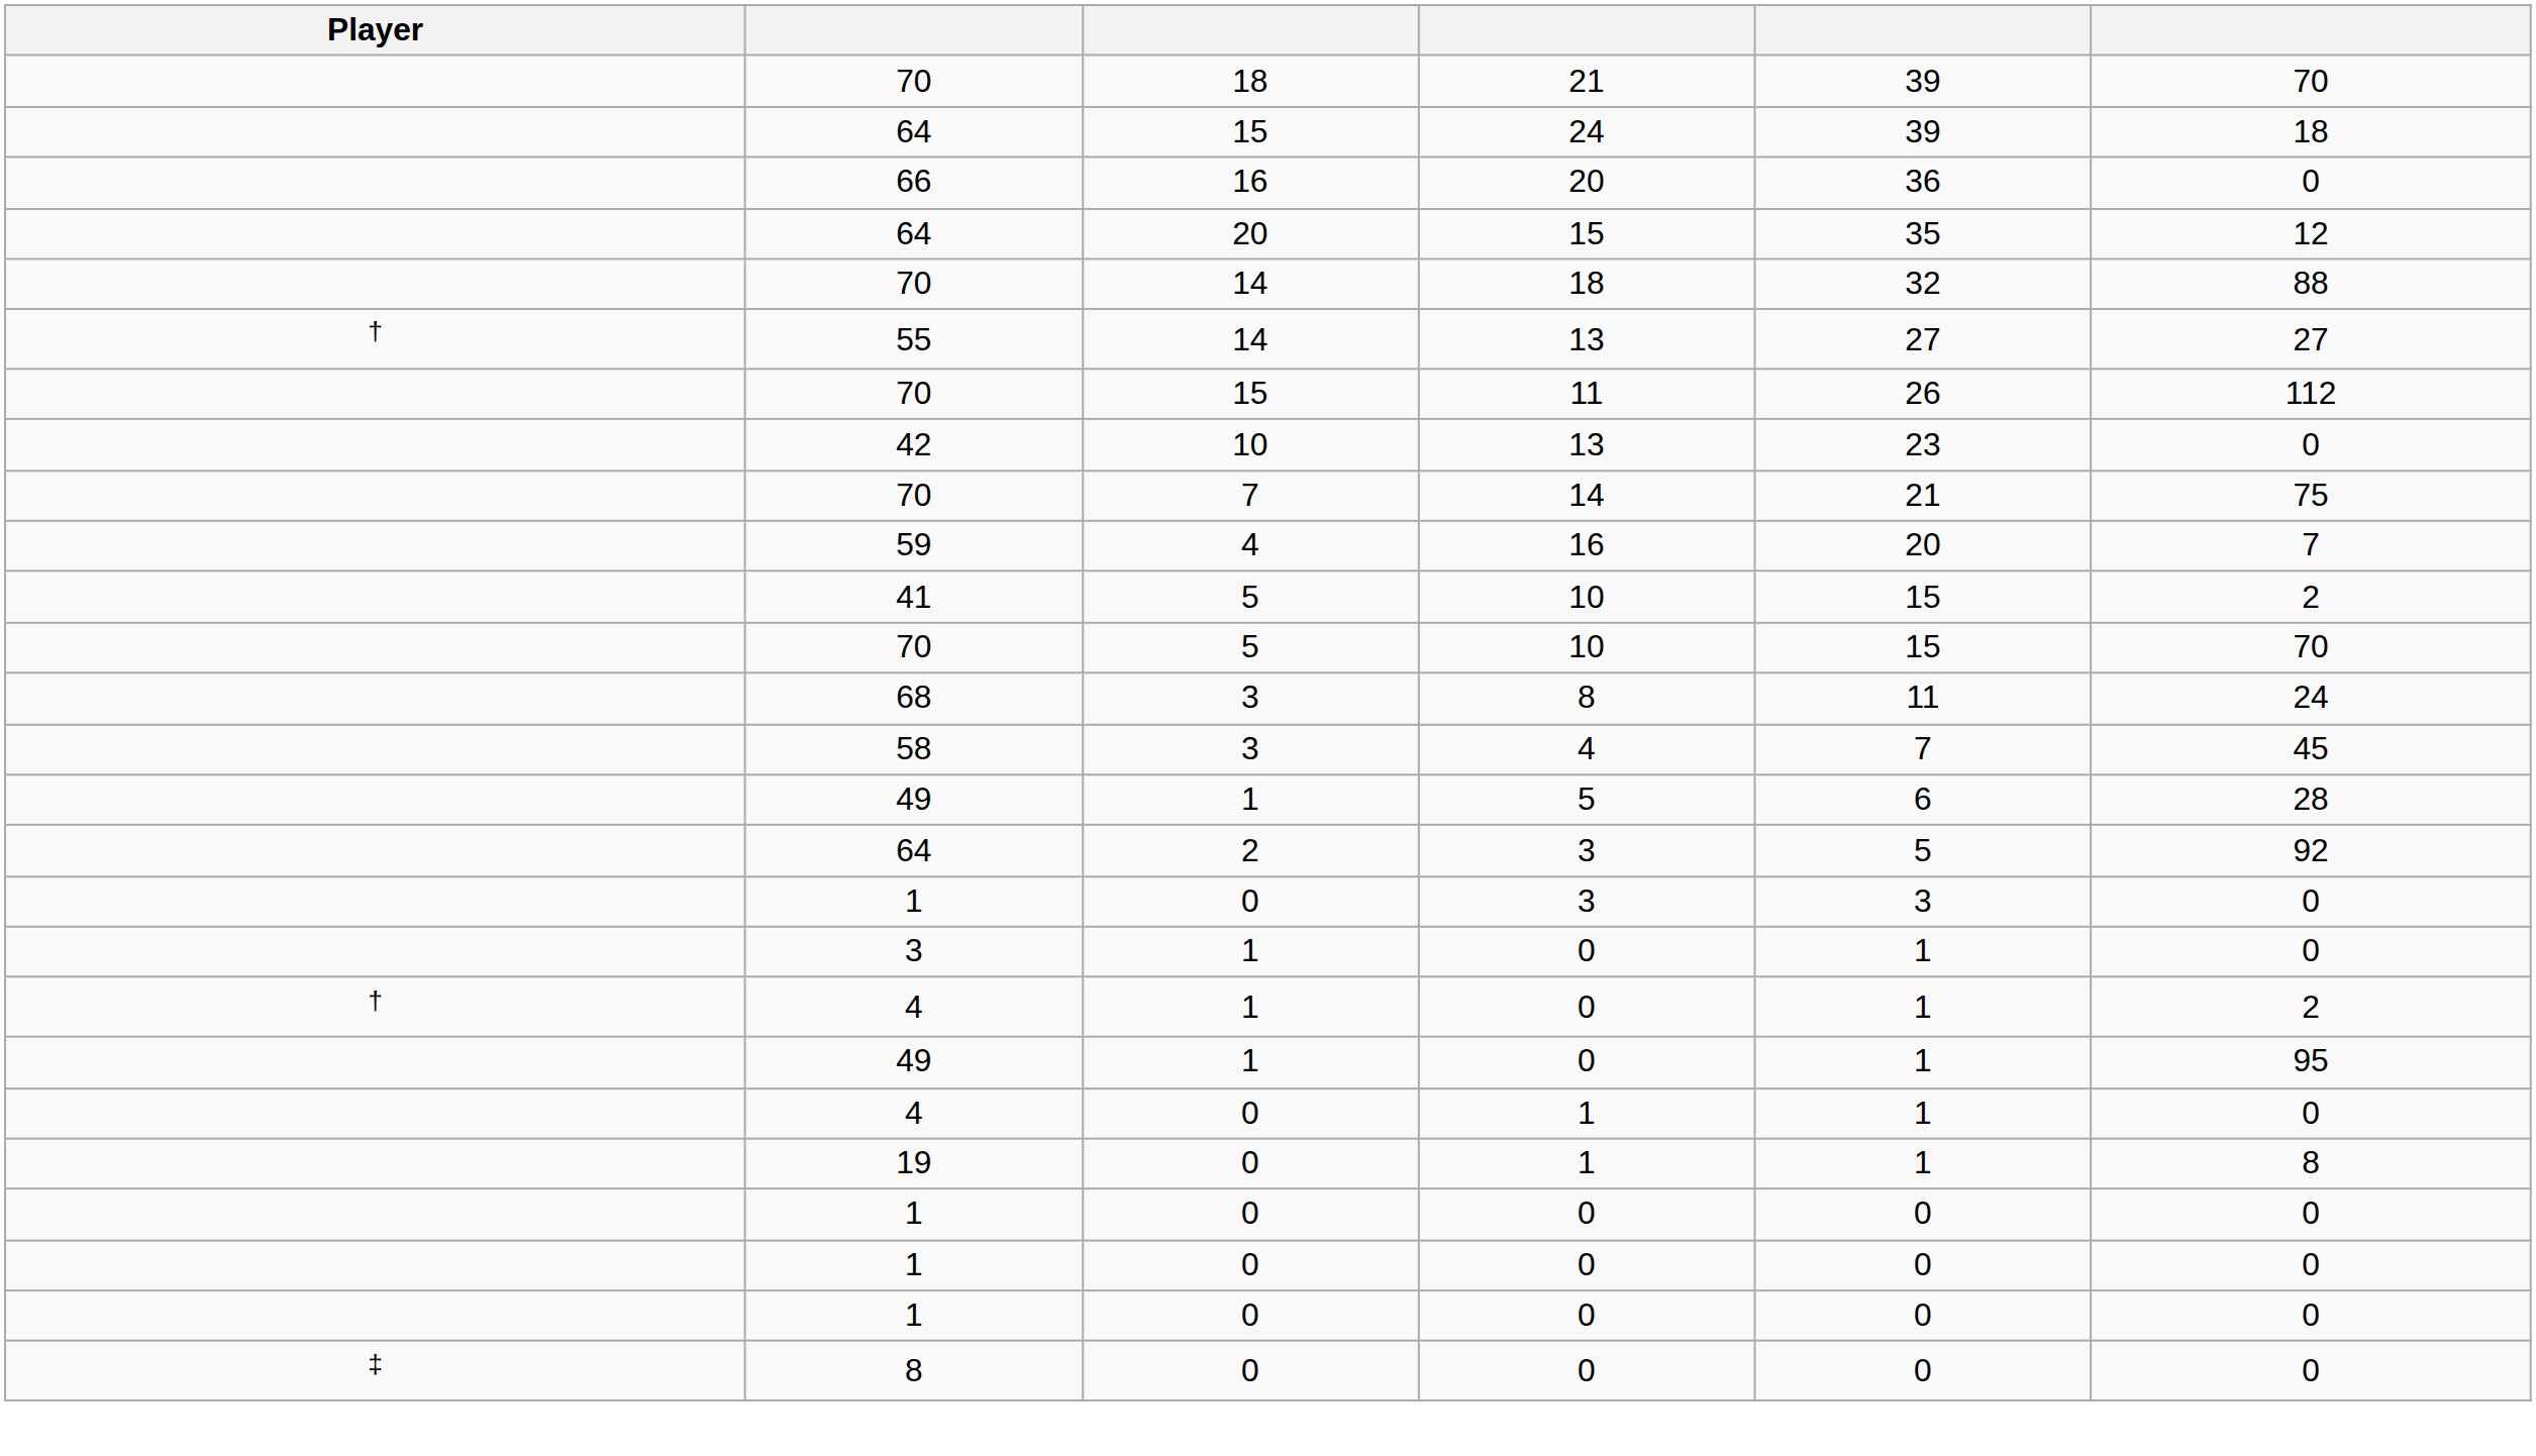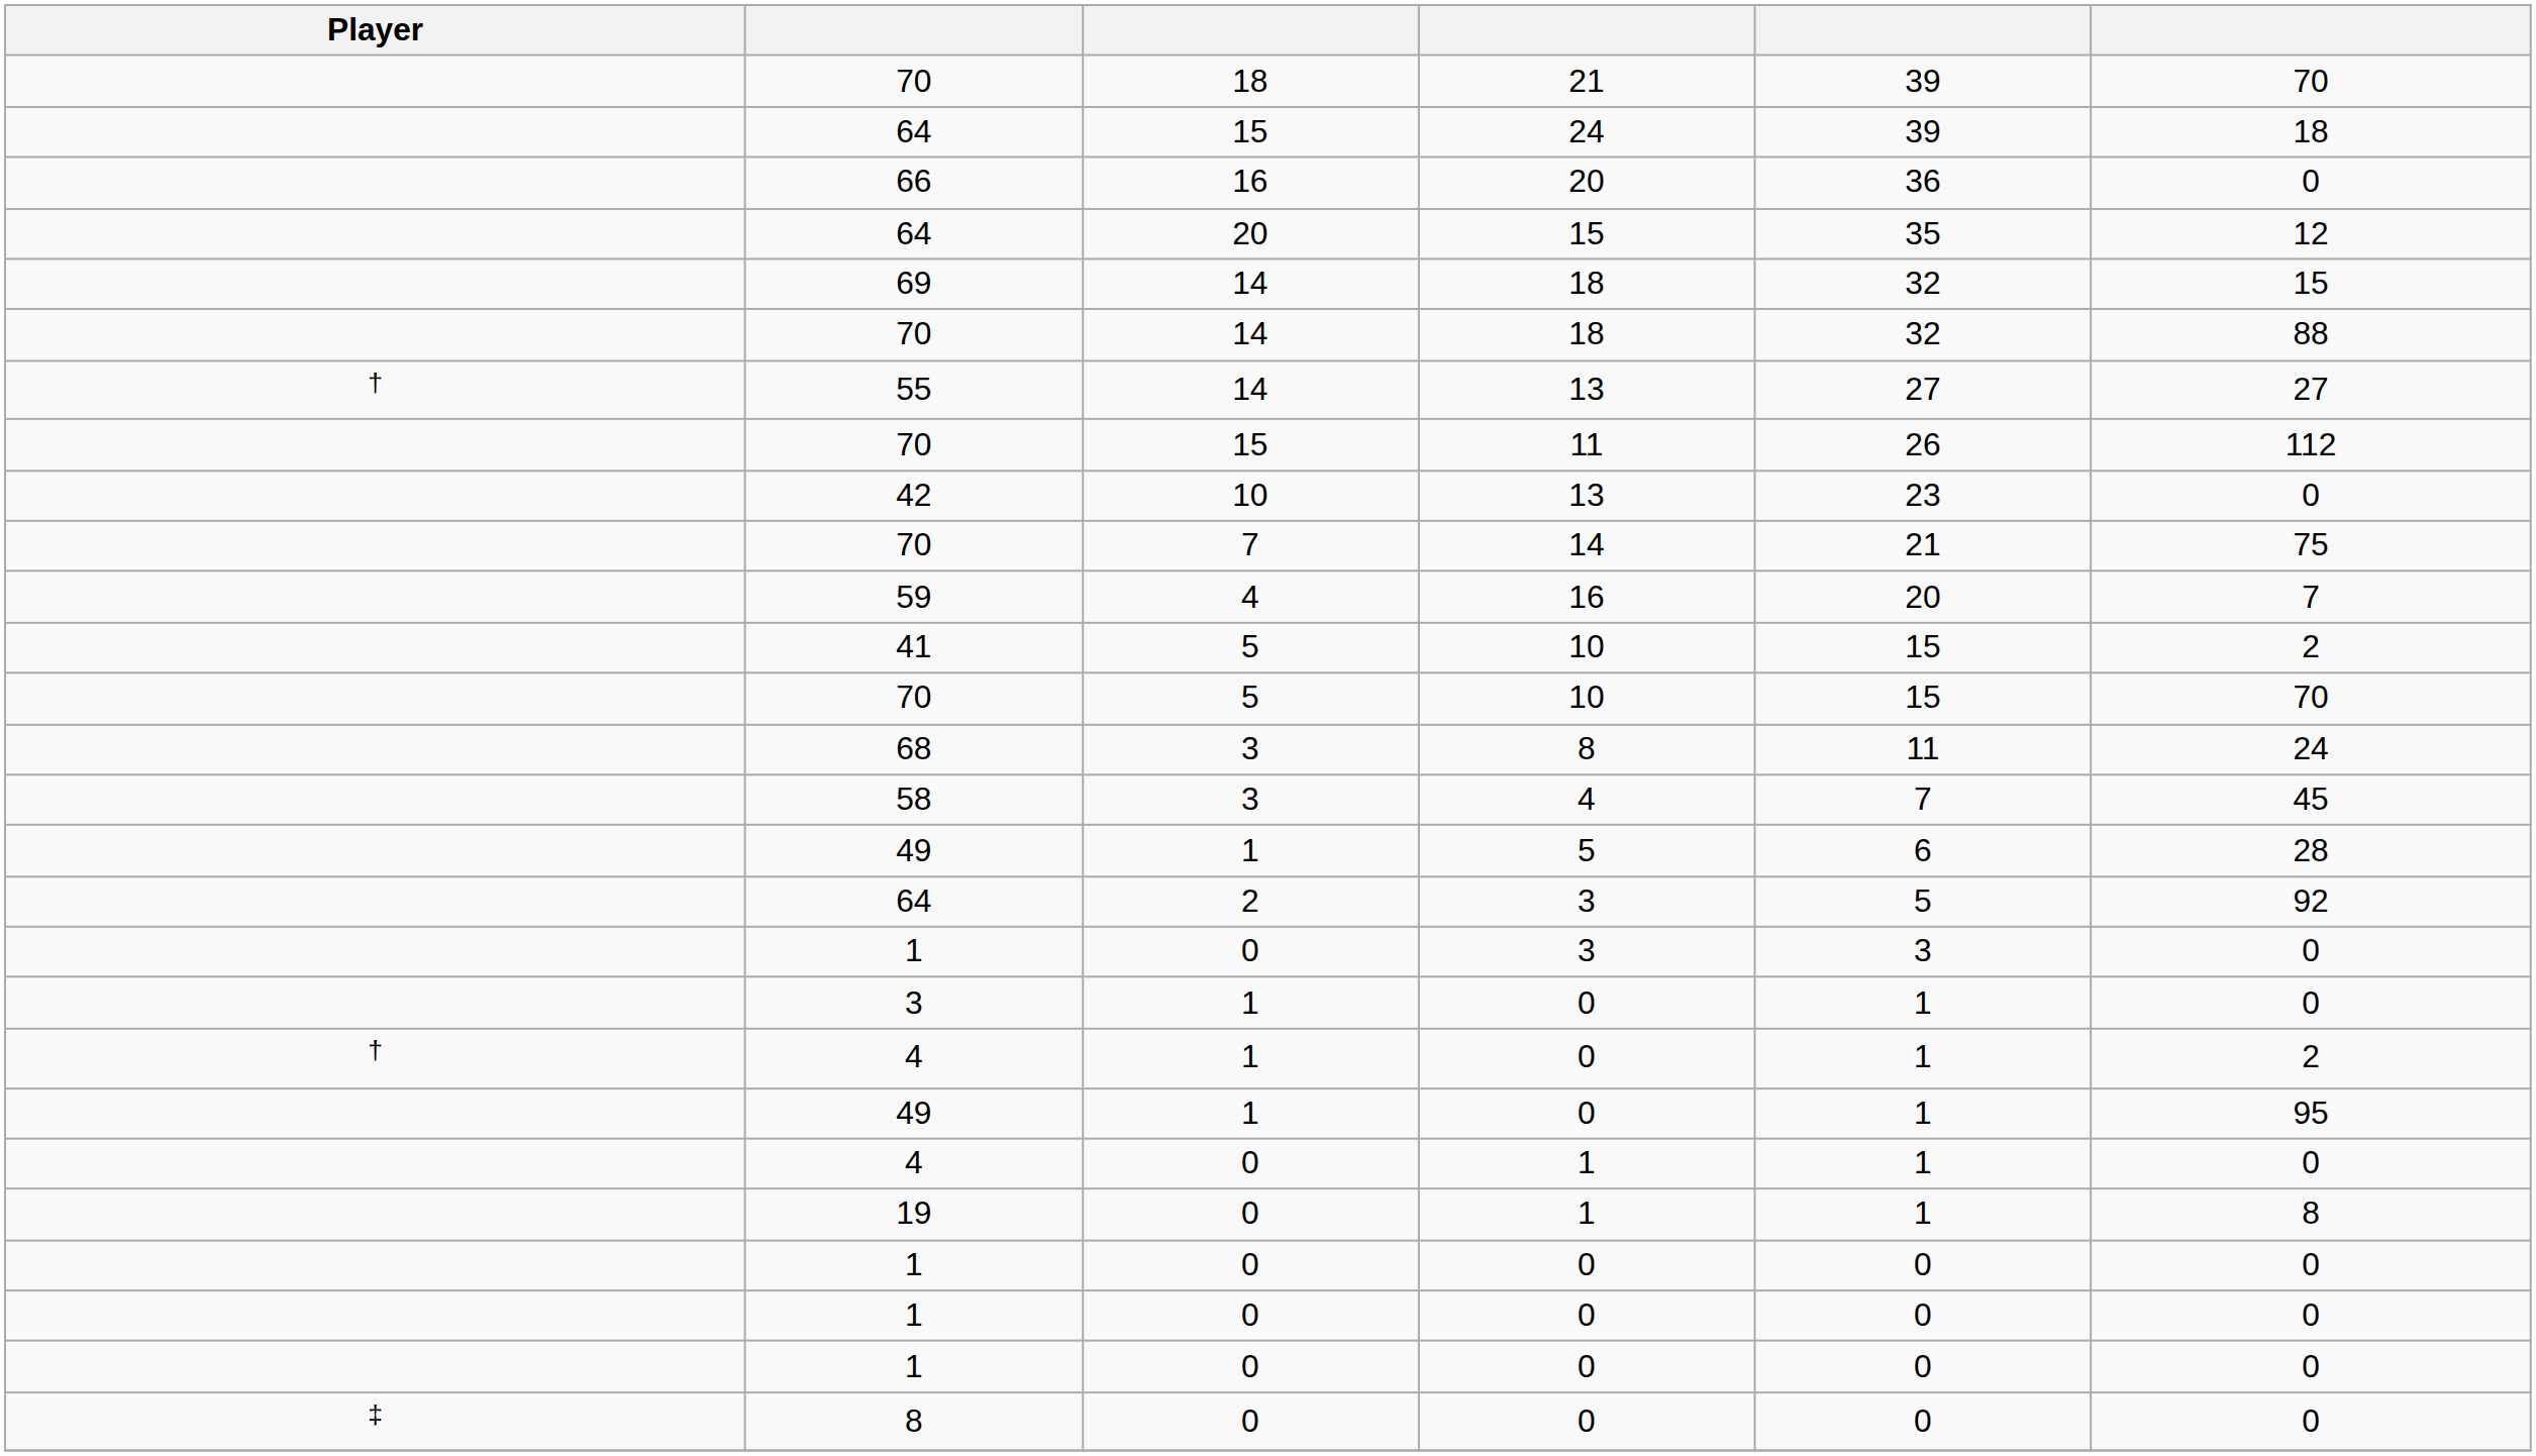 <table class="wikitable sortable" style="width:100%;">
 <tr align=center>
 <th>Player</th>
 <th></th>
 <th></th>
 <th></th>
 <th></th>
 <th></th>
 </tr>
 <tr align=center>
 <td></td>
 <td>70</td>
 <td>18</td>
 <td>21</td>
 <td>39</td>
 <td>70</td>
 </tr>
 <tr align=center>
 <td></td>
 <td>64</td>
 <td>15</td>
 <td>24</td>
 <td>39</td>
 <td>18</td>
 </tr>
 <tr align=center>
 <td></td>
 <td>66</td>
 <td>16</td>
 <td>20</td>
 <td>36</td>
 <td>0</td>
 </tr>
 <tr align=center>
 <td></td>
 <td>64</td>
 <td>20</td>
 <td>15</td>
 <td>35</td>
 <td>12</td>
+</tr>
+<tr align=center>
+<td></td>
+<td>69</td>
+<td>14</td>
+<td>18</td>
+<td>32</td>
+<td>15</td>
 </tr>
 <tr align=center>
 <td></td>
 <td>70</td>
 <td>14</td>
 <td>18</td>
 <td>32</td>
 <td>88</td>
 </tr>
 <tr align=center>
 <td><sup>†</sup></td>
 <td>55</td>
 <td>14</td>
 <td>13</td>
 <td>27</td>
 <td>27</td>
 </tr>
 <tr align=center>
 <td></td>
 <td>70</td>
 <td>15</td>
 <td>11</td>
 <td>26</td>
 <td>112</td>
 </tr>
 <tr align=center>
 <td></td>
 <td>42</td>
 <td>10</td>
 <td>13</td>
 <td>23</td>
 <td>0</td>
 </tr>
 <tr align=center>
 <td></td>
 <td>70</td>
 <td>7</td>
 <td>14</td>
 <td>21</td>
 <td>75</td>
 </tr>
 <tr align=center>
 <td></td>
 <td>59</td>
 <td>4</td>
 <td>16</td>
 <td>20</td>
 <td>7</td>
 </tr>
 <tr align=center>
 <td></td>
 <td>41</td>
 <td>5</td>
 <td>10</td>
 <td>15</td>
 <td>2</td>
 </tr>
 <tr align=center>
 <td></td>
 <td>70</td>
 <td>5</td>
 <td>10</td>
 <td>15</td>
 <td>70</td>
 </tr>
 <tr align=center>
 <td></td>
 <td>68</td>
 <td>3</td>
 <td>8</td>
 <td>11</td>
 <td>24</td>
 </tr>
 <tr align=center>
 <td></td>
 <td>58</td>
 <td>3</td>
 <td>4</td>
 <td>7</td>
 <td>45</td>
 </tr>
 <tr align=center>
 <td></td>
 <td>49</td>
 <td>1</td>
 <td>5</td>
 <td>6</td>
 <td>28</td>
 </tr>
 <tr align=center>
 <td></td>
 <td>64</td>
 <td>2</td>
 <td>3</td>
 <td>5</td>
 <td>92</td>
 </tr>
 <tr align=center>
 <td></td>
 <td>1</td>
 <td>0</td>
 <td>3</td>
 <td>3</td>
 <td>0</td>
 </tr>
 <tr align=center>
 <td></td>
 <td>3</td>
 <td>1</td>
 <td>0</td>
 <td>1</td>
 <td>0</td>
 </tr>
 <tr align=center>
 <td><sup>†</sup></td>
 <td>4</td>
 <td>1</td>
 <td>0</td>
 <td>1</td>
 <td>2</td>
 </tr>
 <tr align=center>
 <td></td>
 <td>49</td>
 <td>1</td>
 <td>0</td>
 <td>1</td>
 <td>95</td>
 </tr>
 <tr align=center>
 <td></td>
 <td>4</td>
 <td>0</td>
 <td>1</td>
 <td>1</td>
 <td>0</td>
 </tr>
 <tr align=center>
 <td></td>
 <td>19</td>
 <td>0</td>
 <td>1</td>
 <td>1</td>
 <td>8</td>
 </tr>
 <tr align=center>
 <td></td>
 <td>1</td>
 <td>0</td>
 <td>0</td>
 <td>0</td>
 <td>0</td>
 </tr>
 <tr align=center>
 <td></td>
 <td>1</td>
 <td>0</td>
 <td>0</td>
 <td>0</td>
 <td>0</td>
 </tr>
 <tr align=center>
 <td></td>
 <td>1</td>
 <td>0</td>
 <td>0</td>
 <td>0</td>
 <td>0</td>
 </tr>
 <tr align=center>
 <td><sup>‡</sup></td>
 <td>8</td>
 <td>0</td>
 <td>0</td>
 <td>0</td>
 <td>0</td>
 </tr>
 <tr>
 </tr>
 </table>
